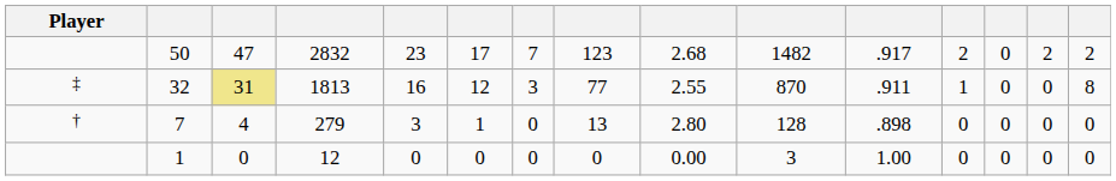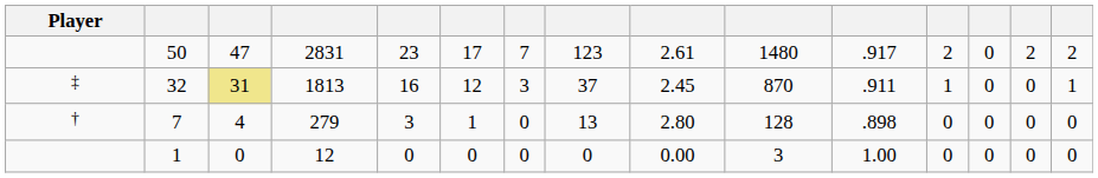 <table class="wikitable sortable" style="width:100%; text-align:center;">
 <tr>
 <th>Player</th>
 <th></th>
 <th></th>
 <th></th>
 <th></th>
 <th></th>
 <th></th>
 <th></th>
 <th></th>
 <th></th>
 <th></th>
 <th></th>
 <th></th>
 <th></th>
 <th></th>
 </tr>
 <tr>
 <td style=white-space:nowrap></td>
 <td>50</td>
 <td>47</td>
-<td>2832</td>
+<td>2831</td>
 <td>23</td>
 <td>17</td>
 <td>7</td>
 <td>123</td>
-<td>2.68</td>
-<td>1482</td>
+<td>2.61</td>
+<td>1480</td>
 <td>.917</td>
 <td>2</td>
 <td>0</td>
 <td>2</td>
 <td>2</td>
 </tr>
 <tr>
 <td style=white-space:nowrap><sup>‡</sup></td>
 <td>32</td>
 <td style="background: khaki;">31</td>
 <td>1813</td>
 <td>16</td>
 <td>12</td>
 <td>3</td>
-<td>77</td>
-<td>2.55</td>
+<td>37</td>
+<td>2.45</td>
 <td>870</td>
 <td>.911</td>
 <td>1</td>
 <td>0</td>
 <td>0</td>
-<td>8</td>
+<td>1</td>
 </tr>
 <tr>
 <td style=white-space:nowrap><sup>†</sup></td>
 <td>7</td>
 <td>4</td>
 <td>279</td>
 <td>3</td>
 <td>1</td>
 <td>0</td>
 <td>13</td>
 <td>2.80</td>
 <td>128</td>
 <td>.898</td>
 <td>0</td>
 <td>0</td>
 <td>0</td>
 <td>0</td>
 </tr>
 <tr>
 <td style=white-space:nowrap></td>
 <td>1</td>
 <td>0</td>
 <td>12</td>
 <td>0</td>
 <td>0</td>
 <td>0</td>
 <td>0</td>
 <td>0.00</td>
 <td>3</td>
 <td>1.00</td>
 <td>0</td>
 <td>0</td>
 <td>0</td>
 <td>0</td>
 </tr>
 </table>
